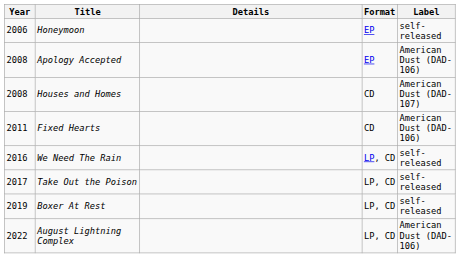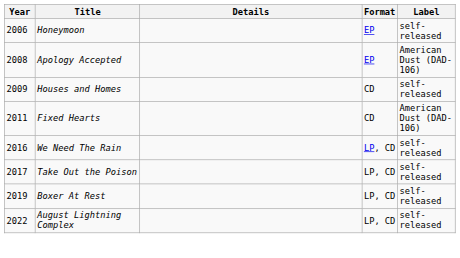 <table class="wikitable">
 <tr>
 <th style="width:40px;">Year</th>
 <th style="width:150px;">Title</th>
 <th style="width:325px;">Details</th>
 <th style="width:40px;">Format</th>
 <th style="width:80px;">Label</th>
 </tr>
 <tr>
 <td>2006</td>
 <td><em>Honeymoon</em></td>
 <td></td>
 <td><a href='#'>EP</a></td>
 <td>self-released</td>
 </tr>
 <tr>
 <td>2008</td>
 <td><em>Apology Accepted</em></td>
 <td></td>
 <td><a href='#'>EP</a></td>
 <td>American Dust (DAD-106)</td>
 </tr>
 <tr>
-<td>2008</td>
+<td>2009</td>
 <td><em>Houses and Homes</em></td>
 <td></td>
 <td>CD</td>
-<td>American Dust (DAD-107)</td>
+<td>self-released</td>
 </tr>
 <tr>
 <td>2011</td>
 <td><em>Fixed Hearts</em></td>
 <td></td>
 <td>CD</td>
 <td>American Dust (DAD-106)</td>
 </tr>
 <tr>
 <td>2016</td>
 <td><em>We Need The Rain</em></td>
 <td></td>
 <td><a href='#'>LP</a>, CD</td>
 <td>self-released</td>
 </tr>
 <tr>
 <td>2017</td>
 <td><em>Take Out the Poison</em></td>
 <td></td>
 <td>LP, CD</td>
 <td>self-released</td>
 </tr>
 <tr>
 <td>2019</td>
 <td><em>Boxer At Rest</em></td>
 <td></td>
 <td>LP, CD</td>
 <td>self-released</td>
 </tr>
 <tr>
 <td>2022</td>
 <td><em>August Lightning Complex</em></td>
 <td></td>
 <td>LP, CD</td>
-<td>American Dust (DAD-106)</td>
+<td>self-released</td>
 </tr>
 </table>
